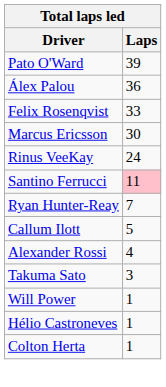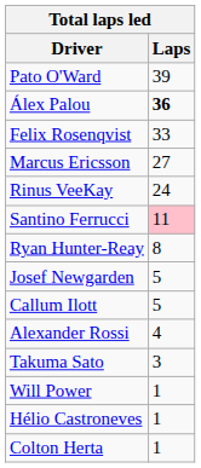 <table class="wikitable">
 <tr>
 <th colspan=2>Total laps led</th>
 </tr>
 <tr>
 <th>Driver</th>
 <th>Laps</th>
 </tr>
 <tr>
 <td><a href='#'>Pato O'Ward</a></td>
 <td>39</td>
 </tr>
 <tr>
 <td><a href='#'>Álex Palou</a></td>
-<td>36</td>
+<td><strong>36</strong></td>
 </tr>
 <tr>
 <td><a href='#'>Felix Rosenqvist</a></td>
 <td>33</td>
 </tr>
 <tr>
 <td><a href='#'>Marcus Ericsson</a></td>
-<td>30</td>
+<td>27</td>
 </tr>
 <tr>
 <td><a href='#'>Rinus VeeKay</a></td>
 <td>24</td>
 </tr>
 <tr>
 <td><a href='#'>Santino Ferrucci</a></td>
 <td style="background: pink;">11</td>
 </tr>
 <tr>
 <td><a href='#'>Ryan Hunter-Reay</a></td>
-<td>7</td>
+<td>8</td>
+</tr>
+<tr>
+<td><a href='#'>Josef Newgarden</a></td>
+<td>5</td>
 </tr>
 <tr>
 <td><a href='#'>Callum Ilott</a></td>
 <td>5</td>
 </tr>
 <tr>
 <td><a href='#'>Alexander Rossi</a></td>
 <td>4</td>
 </tr>
 <tr>
 <td><a href='#'>Takuma Sato</a></td>
 <td>3</td>
 </tr>
 <tr>
 <td><a href='#'>Will Power</a></td>
 <td>1</td>
 </tr>
 <tr>
 <td><a href='#'>Hélio Castroneves</a></td>
 <td>1</td>
 </tr>
 <tr>
 <td><a href='#'>Colton Herta</a></td>
 <td>1</td>
 </tr>
 </table>
